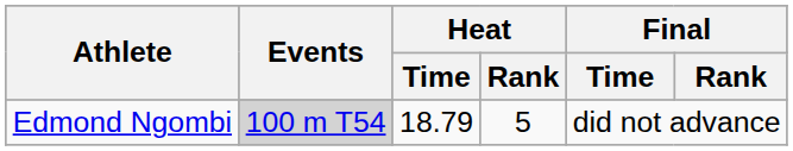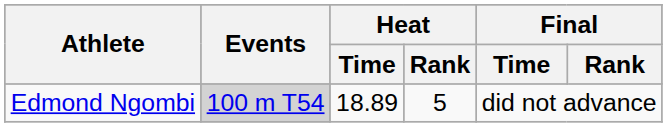 <table class=wikitable style="font-size:90%">
 <tr>
 <th rowspan="2">Athlete</th>
 <th rowspan="2">Events</th>
 <th colspan="2">Heat</th>
 <th colspan="2">Final</th>
 </tr>
 <tr>
 <th scope="col">Time</th>
 <th scope="col">Rank</th>
 <th scope="col">Time</th>
 <th scope="col">Rank</th>
 </tr>
 <tr align=center>
 <td align=left><a href='#'>Edmond Ngombi</a></td>
 <td align=left style="background: lightgrey;"><a href='#'>100 m T54</a></td>
-<td>18.79</td>
+<td>18.89</td>
 <td>5</td>
 <td colspan=2>did not advance</td>
 </tr>
 </table>
